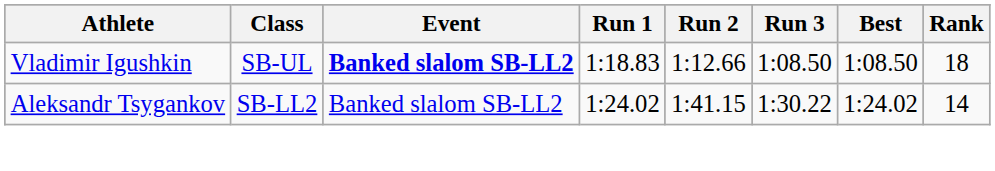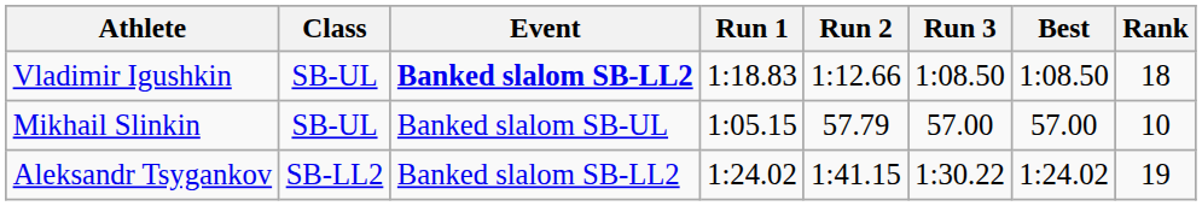 <table class="wikitable" style="font-size:90%">
 <tr style="font-size:95%">
 <th>Athlete</th>
 <th>Class</th>
 <th>Event</th>
 <th>Run 1</th>
 <th>Run 2</th>
 <th>Run 3</th>
 <th>Best</th>
 <th>Rank</th>
 </tr>
 <tr align=center>
 <td align=left><a href='#'>Vladimir Igushkin</a></td>
 <td><a href='#'>SB-UL</a></td>
 <td align=left><strong><a href='#'>Banked slalom SB-LL2</a></strong></td>
 <td>1:18.83</td>
 <td>1:12.66</td>
 <td>1:08.50</td>
 <td>1:08.50</td>
 <td>18</td>
 </tr>
 <tr align=center>
+<td align=left><a href='#'>Mikhail Slinkin</a></td>
+<td><a href='#'>SB-UL</a></td>
+<td align=left><a href='#'>Banked slalom SB-UL</a></td>
+<td>1:05.15</td>
+<td>57.79</td>
+<td>57.00</td>
+<td>57.00</td>
+<td>10</td>
+</tr>
+<tr align=center>
 <td align=left><a href='#'>Aleksandr Tsygankov</a></td>
 <td><a href='#'>SB-LL2</a></td>
 <td align=left><a href='#'>Banked slalom SB-LL2</a></td>
 <td>1:24.02</td>
 <td>1:41.15</td>
 <td>1:30.22</td>
 <td>1:24.02</td>
-<td>14</td>
+<td>19</td>
 </tr>
 </table>
